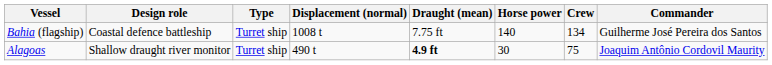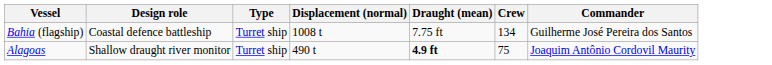 <table class="wikitable">
 <tr>
 <th>Vessel</th>
 <th>Design role</th>
 <th>Type</th>
 <th>Displacement (normal)</th>
 <th>Draught (mean)</th>
-<th>Horse power</th>
 <th>Crew</th>
 <th>Commander</th>
 </tr>
 <tr>
 <td><a href='#'><em>Bahia</em></a> (flagship)</td>
 <td>Coastal defence battleship</td>
 <td><a href='#'>Turret</a> ship</td>
 <td>1008 t</td>
 <td>7.75 ft</td>
-<td>140</td>
 <td>134</td>
 <td>Guilherme José Pereira dos Santos</td>
 </tr>
 <tr>
 <td><a href='#'><em>Alagoas</em></a></td>
 <td>Shallow draught river monitor</td>
 <td><a href='#'>Turret</a> ship</td>
 <td>490 t</td>
 <td><strong>4.9 ft</strong></td>
-<td>30</td>
 <td>75</td>
 <td><a href='#'>Joaquim Antônio Cordovil Maurity</a></td>
 </tr>
 </table>
